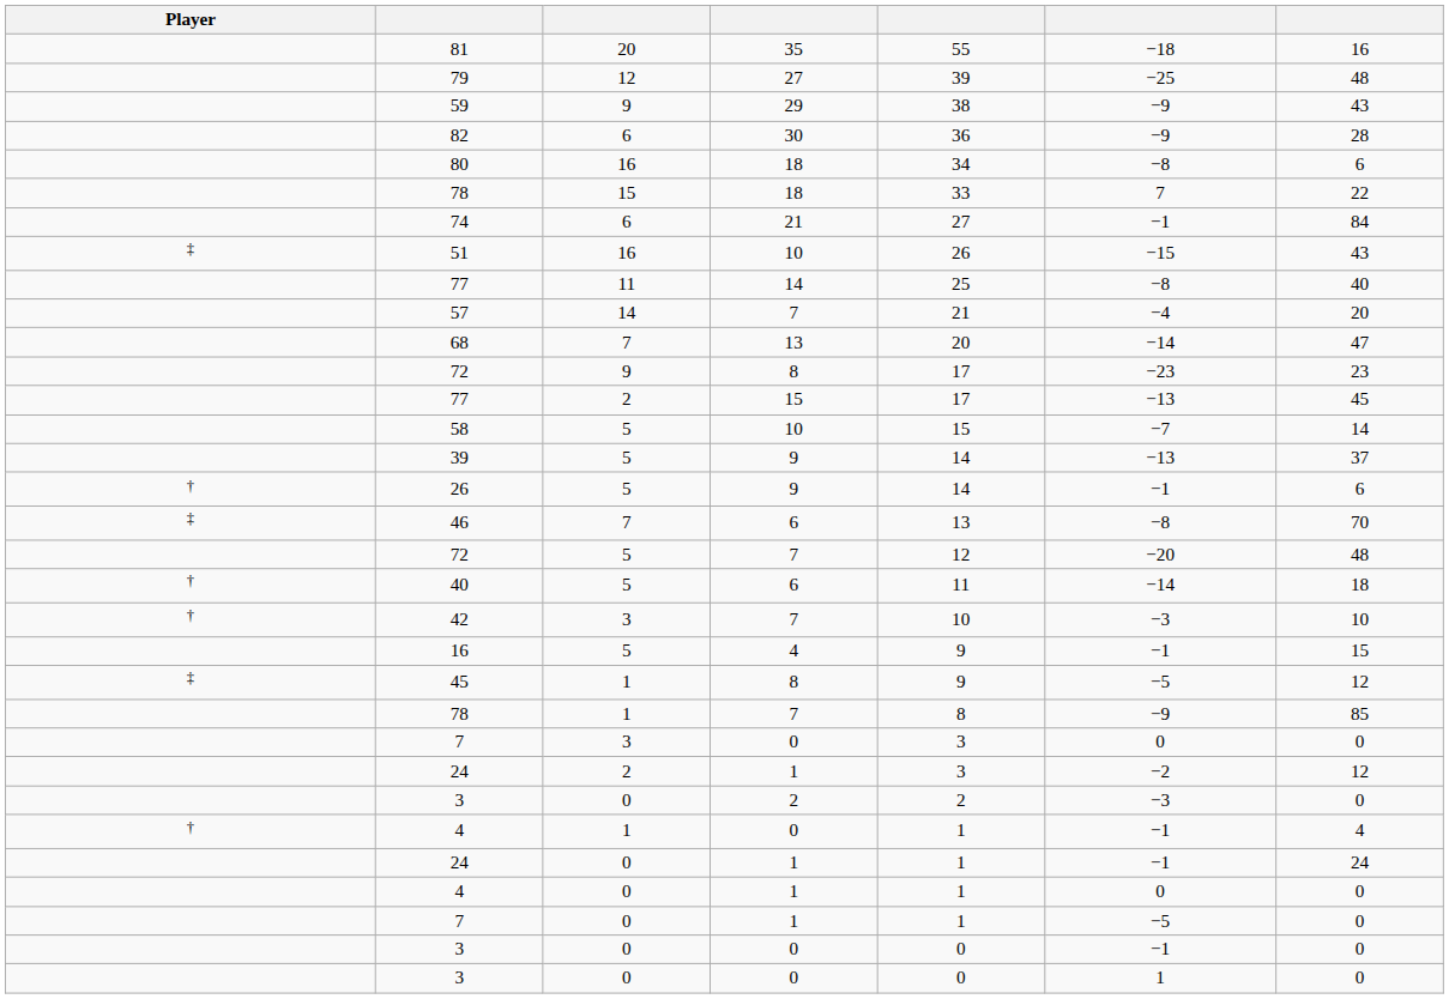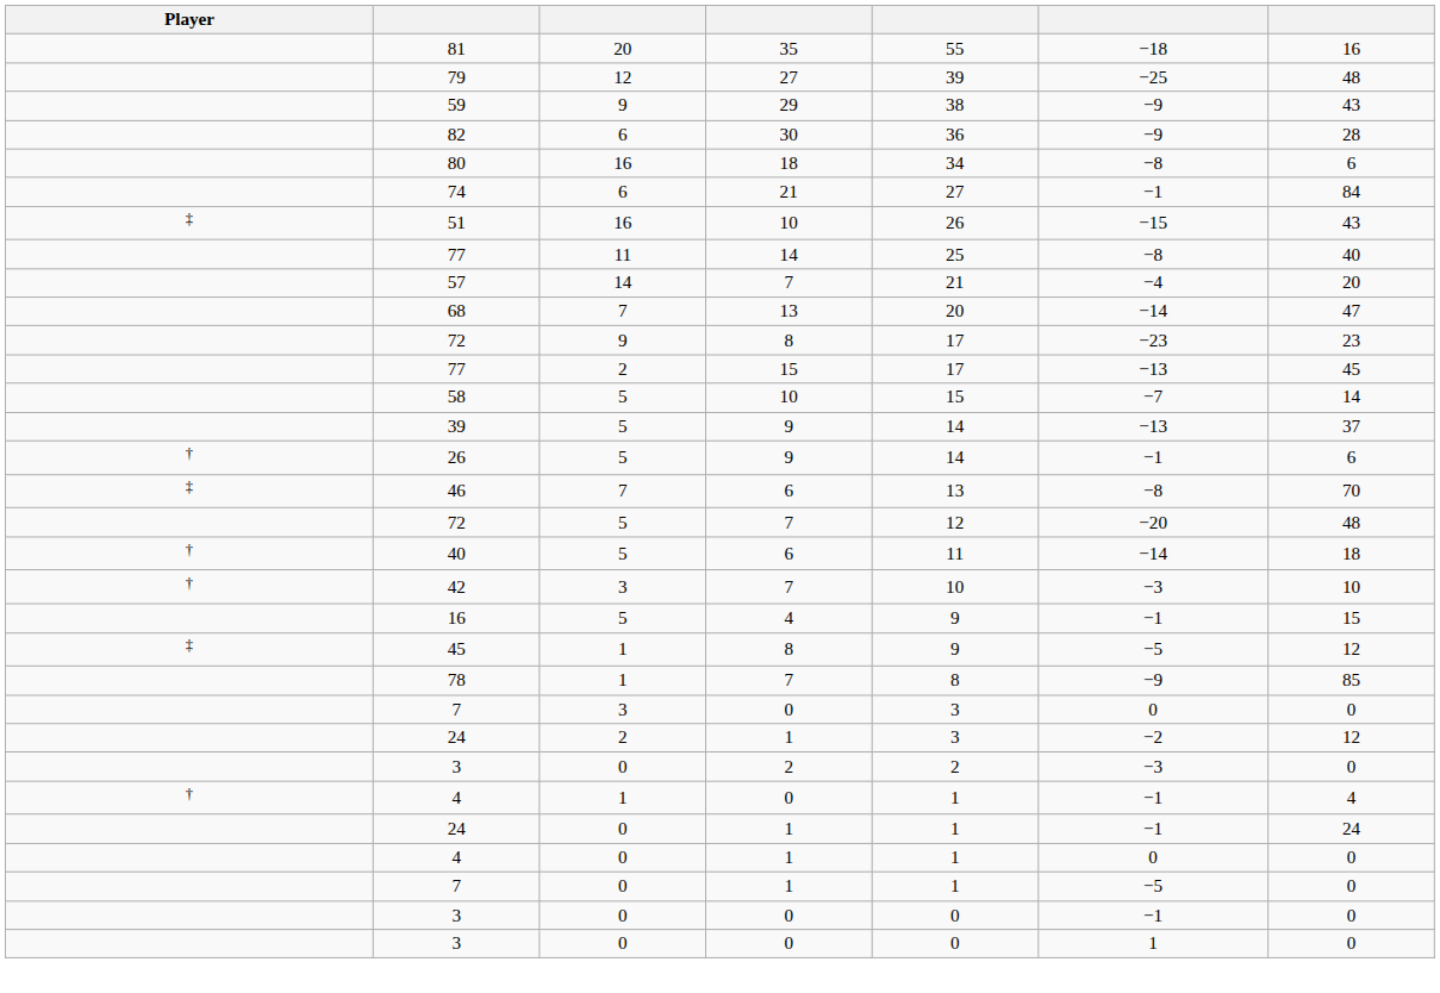 <table class="wikitable sortable" style="width:100%; text-align:center;">
 <tr>
 <th>Player</th>
 <th></th>
 <th></th>
 <th></th>
 <th></th>
 <th data-sort-type="number"></th>
 <th></th>
 </tr>
 <tr>
 <td></td>
 <td>81</td>
 <td>20</td>
 <td>35</td>
 <td>55</td>
 <td>−18</td>
 <td>16</td>
 </tr>
 <tr>
 <td></td>
 <td>79</td>
 <td>12</td>
 <td>27</td>
 <td>39</td>
 <td>−25</td>
 <td>48</td>
 </tr>
 <tr>
 <td></td>
 <td>59</td>
 <td>9</td>
 <td>29</td>
 <td>38</td>
 <td>−9</td>
 <td>43</td>
 </tr>
 <tr>
 <td></td>
 <td>82</td>
 <td>6</td>
 <td>30</td>
 <td>36</td>
 <td>−9</td>
 <td>28</td>
 </tr>
 <tr>
 <td></td>
 <td>80</td>
 <td>16</td>
 <td>18</td>
 <td>34</td>
 <td>−8</td>
 <td>6</td>
-</tr>
-<tr>
-<td></td>
-<td>78</td>
-<td>15</td>
-<td>18</td>
-<td>33</td>
-<td>7</td>
-<td>22</td>
 </tr>
 <tr>
 <td></td>
 <td>74</td>
 <td>6</td>
 <td>21</td>
 <td>27</td>
 <td>−1</td>
 <td>84</td>
 </tr>
 <tr>
 <td><sup>‡</sup></td>
 <td>51</td>
 <td>16</td>
 <td>10</td>
 <td>26</td>
 <td>−15</td>
 <td>43</td>
 </tr>
 <tr>
 <td></td>
 <td>77</td>
 <td>11</td>
 <td>14</td>
 <td>25</td>
 <td>−8</td>
 <td>40</td>
 </tr>
 <tr>
 <td></td>
 <td>57</td>
 <td>14</td>
 <td>7</td>
 <td>21</td>
 <td>−4</td>
 <td>20</td>
 </tr>
 <tr>
 <td></td>
 <td>68</td>
 <td>7</td>
 <td>13</td>
 <td>20</td>
 <td>−14</td>
 <td>47</td>
 </tr>
 <tr>
 <td></td>
 <td>72</td>
 <td>9</td>
 <td>8</td>
 <td>17</td>
 <td>−23</td>
 <td>23</td>
 </tr>
 <tr>
 <td></td>
 <td>77</td>
 <td>2</td>
 <td>15</td>
 <td>17</td>
 <td>−13</td>
 <td>45</td>
 </tr>
 <tr>
 <td></td>
 <td>58</td>
 <td>5</td>
 <td>10</td>
 <td>15</td>
 <td>−7</td>
 <td>14</td>
 </tr>
 <tr>
 <td></td>
 <td>39</td>
 <td>5</td>
 <td>9</td>
 <td>14</td>
 <td>−13</td>
 <td>37</td>
 </tr>
 <tr>
 <td><sup>†</sup></td>
 <td>26</td>
 <td>5</td>
 <td>9</td>
 <td>14</td>
 <td>−1</td>
 <td>6</td>
 </tr>
 <tr>
 <td><sup>‡</sup></td>
 <td>46</td>
 <td>7</td>
 <td>6</td>
 <td>13</td>
 <td>−8</td>
 <td>70</td>
 </tr>
 <tr>
 <td></td>
 <td>72</td>
 <td>5</td>
 <td>7</td>
 <td>12</td>
 <td>−20</td>
 <td>48</td>
 </tr>
 <tr>
 <td><sup>†</sup></td>
 <td>40</td>
 <td>5</td>
 <td>6</td>
 <td>11</td>
 <td>−14</td>
 <td>18</td>
 </tr>
 <tr>
 <td><sup>†</sup></td>
 <td>42</td>
 <td>3</td>
 <td>7</td>
 <td>10</td>
 <td>−3</td>
 <td>10</td>
 </tr>
 <tr>
 <td></td>
 <td>16</td>
 <td>5</td>
 <td>4</td>
 <td>9</td>
 <td>−1</td>
 <td>15</td>
 </tr>
 <tr>
 <td><sup>‡</sup></td>
 <td>45</td>
 <td>1</td>
 <td>8</td>
 <td>9</td>
 <td>−5</td>
 <td>12</td>
 </tr>
 <tr>
 <td></td>
 <td>78</td>
 <td>1</td>
 <td>7</td>
 <td>8</td>
 <td>−9</td>
 <td>85</td>
 </tr>
 <tr>
 <td></td>
 <td>7</td>
 <td>3</td>
 <td>0</td>
 <td>3</td>
 <td>0</td>
 <td>0</td>
 </tr>
 <tr>
 <td></td>
 <td>24</td>
 <td>2</td>
 <td>1</td>
 <td>3</td>
 <td>−2</td>
 <td>12</td>
 </tr>
 <tr>
 <td></td>
 <td>3</td>
 <td>0</td>
 <td>2</td>
 <td>2</td>
 <td>−3</td>
 <td>0</td>
 </tr>
 <tr>
 <td><sup>†</sup></td>
 <td>4</td>
 <td>1</td>
 <td>0</td>
 <td>1</td>
 <td>−1</td>
 <td>4</td>
 </tr>
 <tr>
 <td></td>
 <td>24</td>
 <td>0</td>
 <td>1</td>
 <td>1</td>
 <td>−1</td>
 <td>24</td>
 </tr>
 <tr>
 <td></td>
 <td>4</td>
 <td>0</td>
 <td>1</td>
 <td>1</td>
 <td>0</td>
 <td>0</td>
 </tr>
 <tr>
 <td></td>
 <td>7</td>
 <td>0</td>
 <td>1</td>
 <td>1</td>
 <td>−5</td>
 <td>0</td>
 </tr>
 <tr>
 <td></td>
 <td>3</td>
 <td>0</td>
 <td>0</td>
 <td>0</td>
 <td>−1</td>
 <td>0</td>
 </tr>
 <tr>
 <td></td>
 <td>3</td>
 <td>0</td>
 <td>0</td>
 <td>0</td>
 <td>1</td>
 <td>0</td>
 </tr>
 </table>
